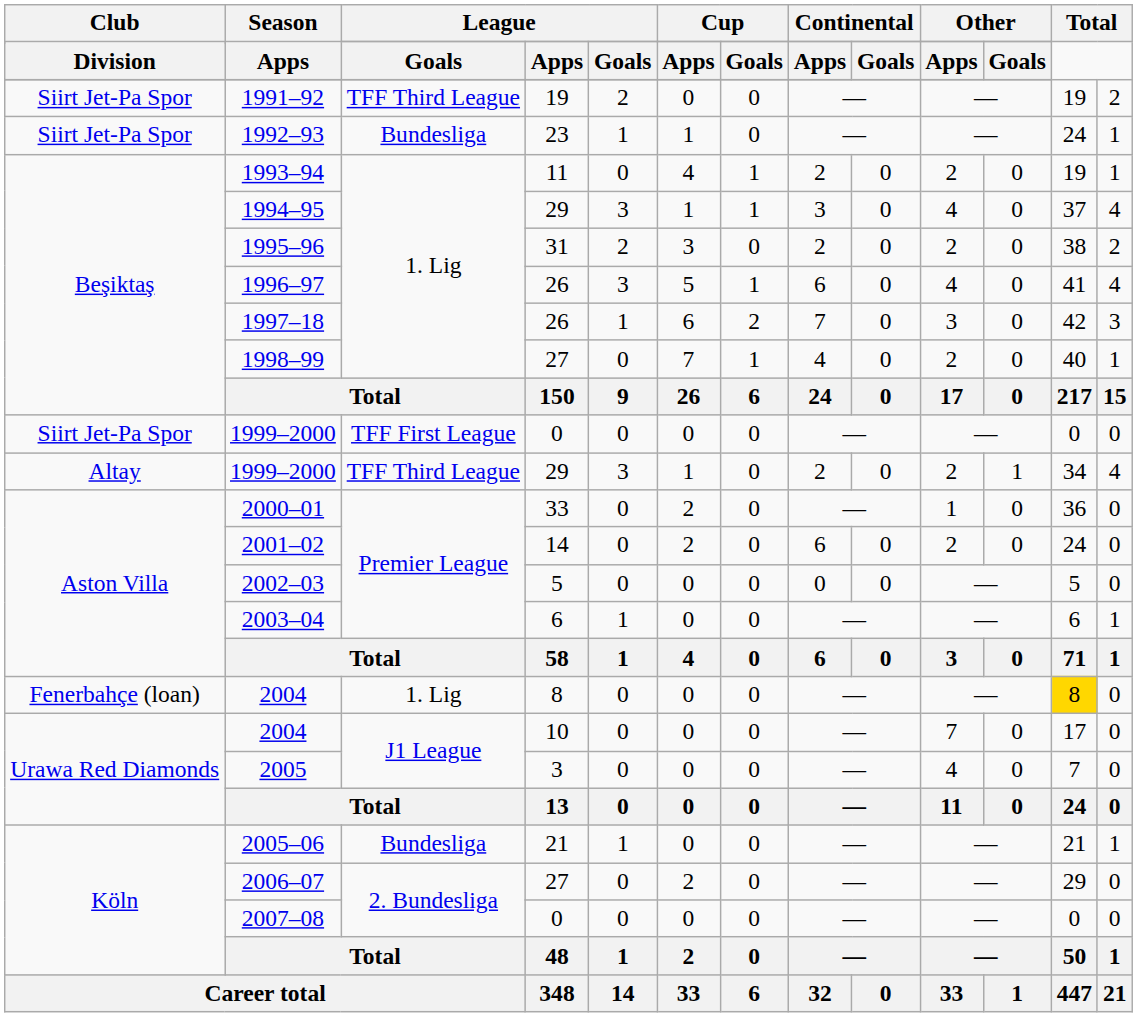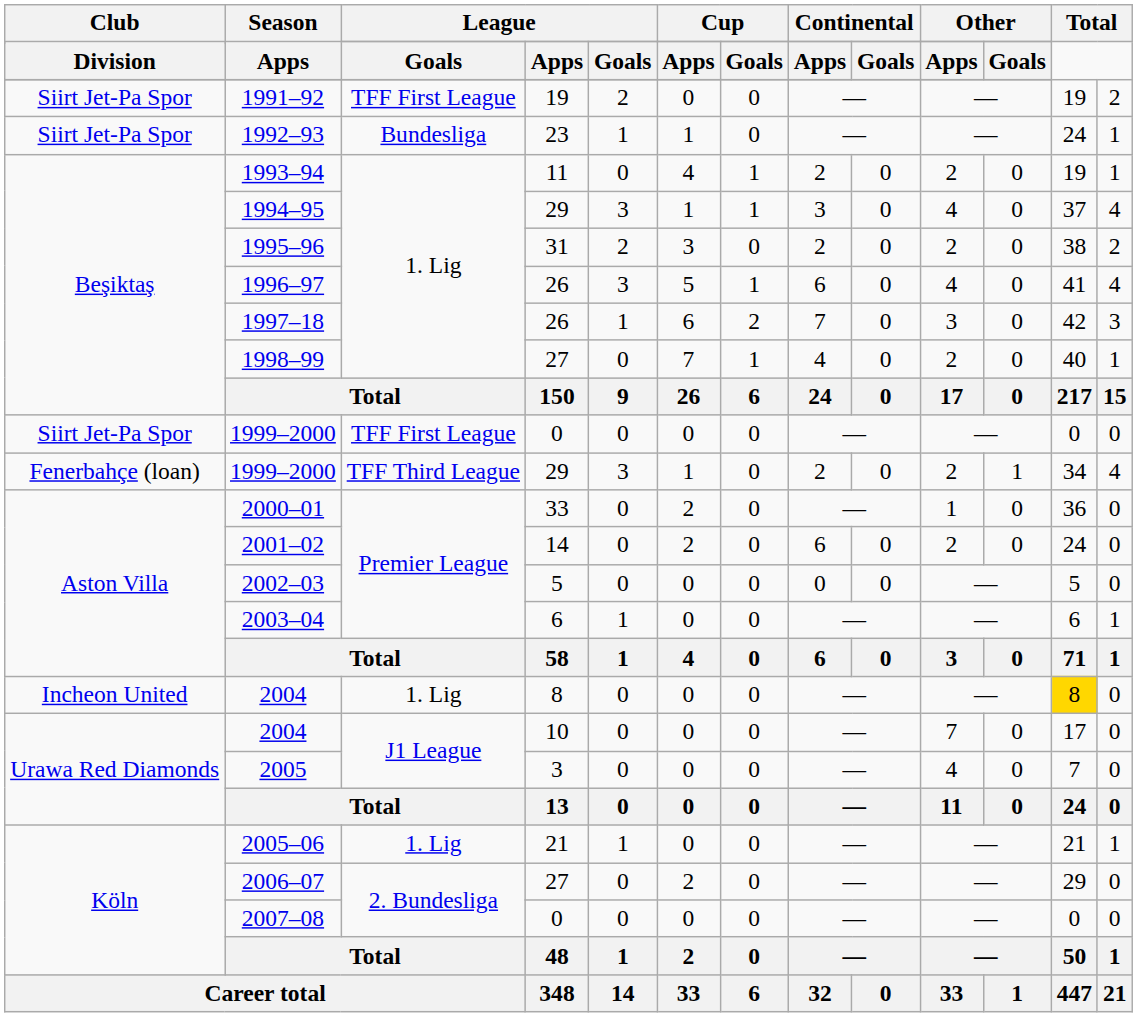 <table class="wikitable" style="text-align:center">
 <tr>
 <th rowspan="2">Club</th>
 <th rowspan="2">Season</th>
 <th colspan="3">League</th>
 <th colspan="2">Cup</th>
 <th colspan="2">Continental</th>
 <th colspan="2">Other</th>
 <th colspan="2">Total</th>
 </tr>
 <tr>
 </tr>
 <tr>
 <th>Division</th>
 <th>Apps</th>
 <th>Goals</th>
 <th>Apps</th>
 <th>Goals</th>
 <th>Apps</th>
 <th>Goals</th>
 <th>Apps</th>
 <th>Goals</th>
 <th>Apps</th>
 <th>Goals</th>
 </tr>
 <tr>
 </tr>
 <tr>
 <td><a href='#'>Siirt Jet-Pa Spor</a></td>
 <td><a href='#'>1991–92</a></td>
-<td><a href='#'>TFF Third League</a></td>
+<td><a href='#'>TFF First League</a></td>
 <td>19</td>
 <td>2</td>
 <td>0</td>
 <td>0</td>
 <td colspan="2">—</td>
 <td colspan="2">—</td>
 <td>19</td>
 <td>2</td>
 </tr>
 <tr>
 <td><a href='#'>Siirt Jet-Pa Spor</a></td>
 <td><a href='#'>1992–93</a></td>
 <td><a href='#'>Bundesliga</a></td>
 <td>23</td>
 <td>1</td>
 <td>1</td>
 <td>0</td>
 <td colspan="2">—</td>
 <td colspan="2">—</td>
 <td>24</td>
 <td>1</td>
 </tr>
 <tr>
 <td rowspan="7" valign="center"><a href='#'>Beşiktaş</a></td>
 <td><a href='#'>1993–94</a></td>
 <td rowspan="6">1. Lig</td>
 <td>11</td>
 <td>0</td>
 <td>4</td>
 <td>1</td>
 <td>2</td>
 <td>0</td>
 <td>2</td>
 <td>0</td>
 <td>19</td>
 <td>1</td>
 </tr>
 <tr>
 <td><a href='#'>1994–95</a></td>
 <td>29</td>
 <td>3</td>
 <td>1</td>
 <td>1</td>
 <td>3</td>
 <td>0</td>
 <td>4</td>
 <td>0</td>
 <td>37</td>
 <td>4</td>
 </tr>
 <tr>
 <td><a href='#'>1995–96</a></td>
 <td>31</td>
 <td>2</td>
 <td>3</td>
 <td>0</td>
 <td>2</td>
 <td>0</td>
 <td>2</td>
 <td>0</td>
 <td>38</td>
 <td>2</td>
 </tr>
 <tr>
 <td><a href='#'>1996–97</a></td>
 <td>26</td>
 <td>3</td>
 <td>5</td>
 <td>1</td>
 <td>6</td>
 <td>0</td>
 <td>4</td>
 <td>0</td>
 <td>41</td>
 <td>4</td>
 </tr>
 <tr>
 <td><a href='#'>1997–18</a></td>
 <td>26</td>
 <td>1</td>
 <td>6</td>
 <td>2</td>
 <td>7</td>
 <td>0</td>
 <td>3</td>
 <td>0</td>
 <td>42</td>
 <td>3</td>
 </tr>
 <tr>
 <td><a href='#'>1998–99</a></td>
 <td>27</td>
 <td>0</td>
 <td>7</td>
 <td>1</td>
 <td>4</td>
 <td>0</td>
 <td>2</td>
 <td>0</td>
 <td>40</td>
 <td>1</td>
 </tr>
 <tr>
 <th colspan=2>Total</th>
 <th>150</th>
 <th>9</th>
 <th>26</th>
 <th>6</th>
 <th>24</th>
 <th>0</th>
 <th>17</th>
 <th>0</th>
 <th>217</th>
 <th>15</th>
 </tr>
 <tr>
 <td><a href='#'>Siirt Jet-Pa Spor</a></td>
 <td><a href='#'>1999–2000</a></td>
 <td><a href='#'>TFF First League</a></td>
 <td>0</td>
 <td>0</td>
 <td>0</td>
 <td>0</td>
 <td colspan="2">—</td>
 <td colspan="2">—</td>
 <td>0</td>
 <td>0</td>
 </tr>
 <tr>
-<td><a href='#'>Altay</a></td>
+<td><a href='#'>Fenerbahçe</a> (loan)</td>
 <td><a href='#'>1999–2000</a></td>
 <td><a href='#'>TFF Third League</a></td>
 <td>29</td>
 <td>3</td>
 <td>1</td>
 <td>0</td>
 <td>2</td>
 <td>0</td>
 <td>2</td>
 <td>1</td>
 <td>34</td>
 <td>4</td>
 </tr>
 <tr>
 <td rowspan="5" valign="center"><a href='#'>Aston Villa</a></td>
 <td><a href='#'>2000–01</a></td>
 <td rowspan="4"><a href='#'>Premier League</a></td>
 <td>33</td>
 <td>0</td>
 <td>2</td>
 <td>0</td>
 <td colspan="2">—</td>
 <td>1</td>
 <td>0</td>
 <td>36</td>
 <td>0</td>
 </tr>
 <tr>
 <td><a href='#'>2001–02</a></td>
 <td>14</td>
 <td>0</td>
 <td>2</td>
 <td>0</td>
 <td>6</td>
 <td>0</td>
 <td>2</td>
 <td>0</td>
 <td>24</td>
 <td>0</td>
 </tr>
 <tr>
 <td><a href='#'>2002–03</a></td>
 <td>5</td>
 <td>0</td>
 <td>0</td>
 <td>0</td>
 <td>0</td>
 <td>0</td>
 <td colspan="2">—</td>
 <td>5</td>
 <td>0</td>
 </tr>
 <tr>
 <td><a href='#'>2003–04</a></td>
 <td>6</td>
 <td>1</td>
 <td>0</td>
 <td>0</td>
 <td colspan="2">—</td>
 <td colspan="2">—</td>
 <td>6</td>
 <td>1</td>
 </tr>
 <tr>
 <th colspan=2>Total</th>
 <th>58</th>
 <th>1</th>
 <th>4</th>
 <th>0</th>
 <th>6</th>
 <th>0</th>
 <th>3</th>
 <th>0</th>
 <th>71</th>
 <th>1</th>
 </tr>
 <tr>
-<td><a href='#'>Fenerbahçe</a> (loan)</td>
+<td><a href='#'>Incheon United</a></td>
 <td><a href='#'>2004</a></td>
 <td>1. Lig</td>
 <td>8</td>
 <td>0</td>
 <td>0</td>
 <td>0</td>
 <td colspan="2">—</td>
 <td colspan="2">—</td>
 <td style="background: gold;">8</td>
 <td>0</td>
 </tr>
 <tr>
 <td rowspan="3"><a href='#'>Urawa Red Diamonds</a></td>
 <td><a href='#'>2004</a></td>
 <td rowspan="2"><a href='#'>J1 League</a></td>
 <td>10</td>
 <td>0</td>
 <td>0</td>
 <td>0</td>
 <td colspan="2">—</td>
 <td>7</td>
 <td>0</td>
 <td>17</td>
 <td>0</td>
 </tr>
 <tr>
 <td><a href='#'>2005</a></td>
 <td>3</td>
 <td>0</td>
 <td>0</td>
 <td>0</td>
 <td colspan="2">—</td>
 <td>4</td>
 <td>0</td>
 <td>7</td>
 <td>0</td>
 </tr>
 <tr>
 <th colspan=2>Total</th>
 <th>13</th>
 <th>0</th>
 <th>0</th>
 <th>0</th>
 <th colspan="2">—</th>
 <th>11</th>
 <th>0</th>
 <th>24</th>
 <th>0</th>
 </tr>
 <tr>
 <td rowspan="4"><a href='#'>Köln</a></td>
 <td><a href='#'>2005–06</a></td>
-<td><a href='#'>Bundesliga</a></td>
+<td><a href='#'>1. Lig</a></td>
 <td>21</td>
 <td>1</td>
 <td>0</td>
 <td>0</td>
 <td colspan="2">—</td>
 <td colspan="2">—</td>
 <td>21</td>
 <td>1</td>
 </tr>
 <tr>
 <td><a href='#'>2006–07</a></td>
 <td rowspan="2"><a href='#'>2. Bundesliga</a></td>
 <td>27</td>
 <td>0</td>
 <td>2</td>
 <td>0</td>
 <td colspan="2">—</td>
 <td colspan="2">—</td>
 <td>29</td>
 <td>0</td>
 </tr>
 <tr>
 <td><a href='#'>2007–08</a></td>
 <td>0</td>
 <td>0</td>
 <td>0</td>
 <td>0</td>
 <td colspan="2">—</td>
 <td colspan="2">—</td>
 <td>0</td>
 <td>0</td>
 </tr>
 <tr>
 <th colspan=2>Total</th>
 <th>48</th>
 <th>1</th>
 <th>2</th>
 <th>0</th>
 <th colspan="2">—</th>
 <th colspan="2">—</th>
 <th>50</th>
 <th>1</th>
 </tr>
 <tr>
 <th colspan=3>Career total</th>
 <th>348</th>
 <th>14</th>
 <th>33</th>
 <th>6</th>
 <th>32</th>
 <th>0</th>
 <th>33</th>
 <th>1</th>
 <th>447</th>
 <th>21</th>
 </tr>
 </table>
